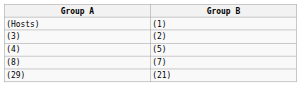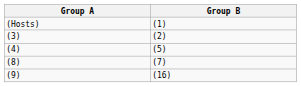 <table class="wikitable" width=480>
 <tr>
 <th>Group A</th>
 <th>Group B</th>
 </tr>
 <tr>
 <td> (Hosts)</td>
 <td> (1)</td>
 </tr>
 <tr>
 <td> (3)</td>
 <td> (2)</td>
 </tr>
 <tr>
 <td> (4)</td>
 <td> (5)</td>
 </tr>
 <tr>
 <td> (8)</td>
 <td> (7)</td>
 </tr>
 <tr>
-<td> (29)</td>
-<td> (21)</td>
+<td> (9)</td>
+<td> (16)</td>
 </tr>
 </table>
